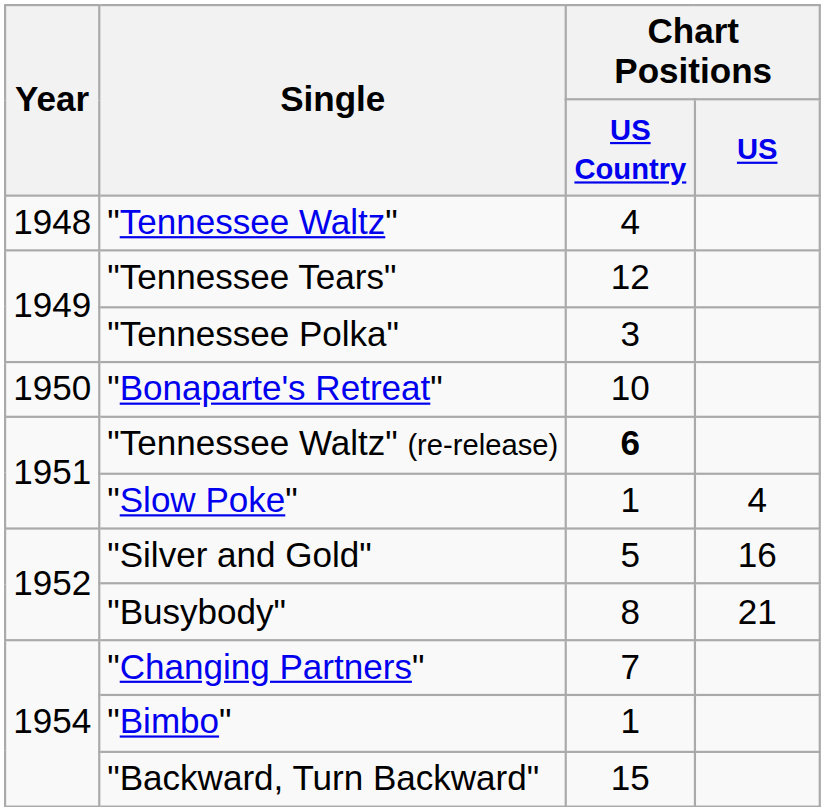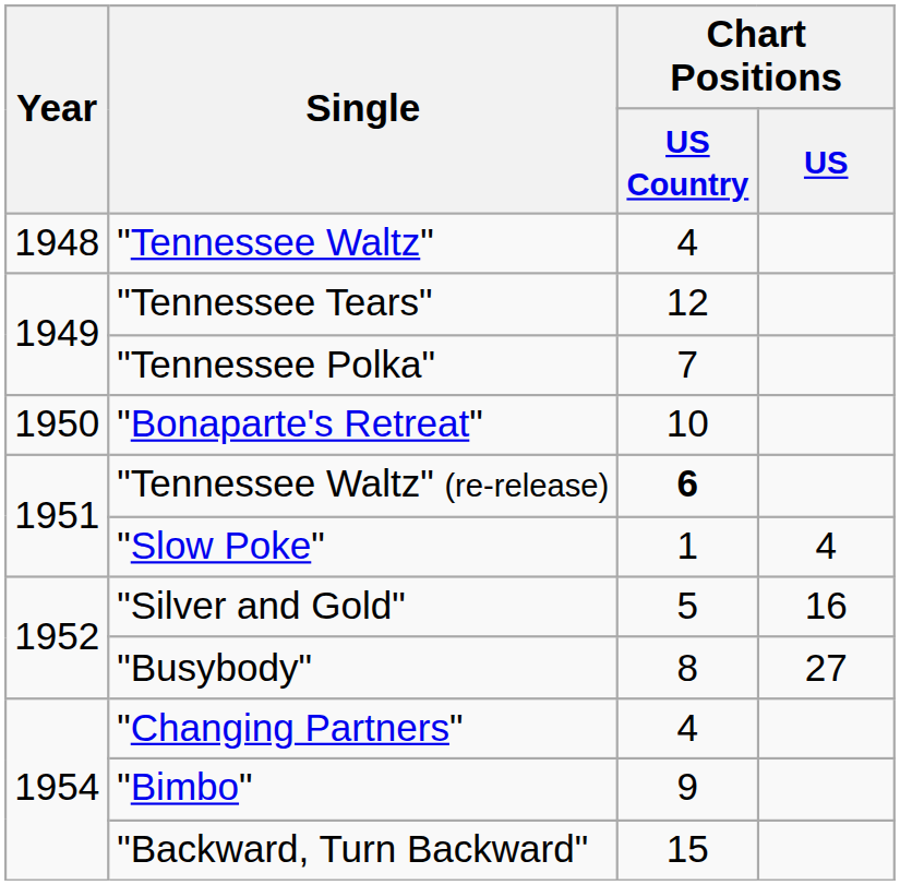 <table class="wikitable">
 <tr>
 <th rowspan="2">Year</th>
 <th rowspan="2">Single</th>
 <th colspan="2">Chart Positions</th>
 </tr>
 <tr>
 <th style="width:50px;"><small><a href='#'>US Country</a></small></th>
 <th style="width:50px;"><small><a href='#'>US</a></small></th>
 </tr>
 <tr>
 <td>1948</td>
 <td>"<a href='#'>Tennessee Waltz</a>"</td>
 <td style="text-align:center;">4</td>
 <td></td>
 </tr>
 <tr>
 <td rowspan="2">1949</td>
 <td>"Tennessee Tears"</td>
 <td style="text-align:center;">12</td>
 <td></td>
 </tr>
 <tr>
 <td>"Tennessee Polka"</td>
-<td style="text-align:center;">3</td>
+<td style="text-align:center;">7</td>
 <td></td>
 </tr>
 <tr>
 <td>1950</td>
 <td>"<a href='#'>Bonaparte's Retreat</a>"</td>
 <td style="text-align:center;">10</td>
 <td></td>
 </tr>
 <tr>
 <td rowspan="2">1951</td>
 <td>"Tennessee Waltz" <small>(re-release)</small></td>
 <td style="text-align:center;"><strong>6</strong></td>
 <td></td>
 </tr>
 <tr>
 <td>"<a href='#'>Slow Poke</a>"</td>
 <td style="text-align:center;">1</td>
 <td style="text-align:center;">4</td>
 </tr>
 <tr>
 <td rowspan="2">1952</td>
 <td>"Silver and Gold"</td>
 <td style="text-align:center;">5</td>
 <td style="text-align:center;">16</td>
 </tr>
 <tr>
 <td>"Busybody"</td>
 <td style="text-align:center;">8</td>
-<td style="text-align:center;">21</td>
+<td style="text-align:center;">27</td>
 </tr>
 <tr>
 <td rowspan="3">1954</td>
 <td>"<a href='#'>Changing Partners</a>"</td>
-<td style="text-align:center;">7</td>
+<td style="text-align:center;">4</td>
 <td></td>
 </tr>
 <tr>
 <td>"<a href='#'>Bimbo</a>"</td>
-<td style="text-align:center;">1</td>
+<td style="text-align:center;">9</td>
 <td></td>
 </tr>
 <tr>
 <td>"Backward, Turn Backward"</td>
 <td style="text-align:center;">15</td>
 <td></td>
 </tr>
 </table>
